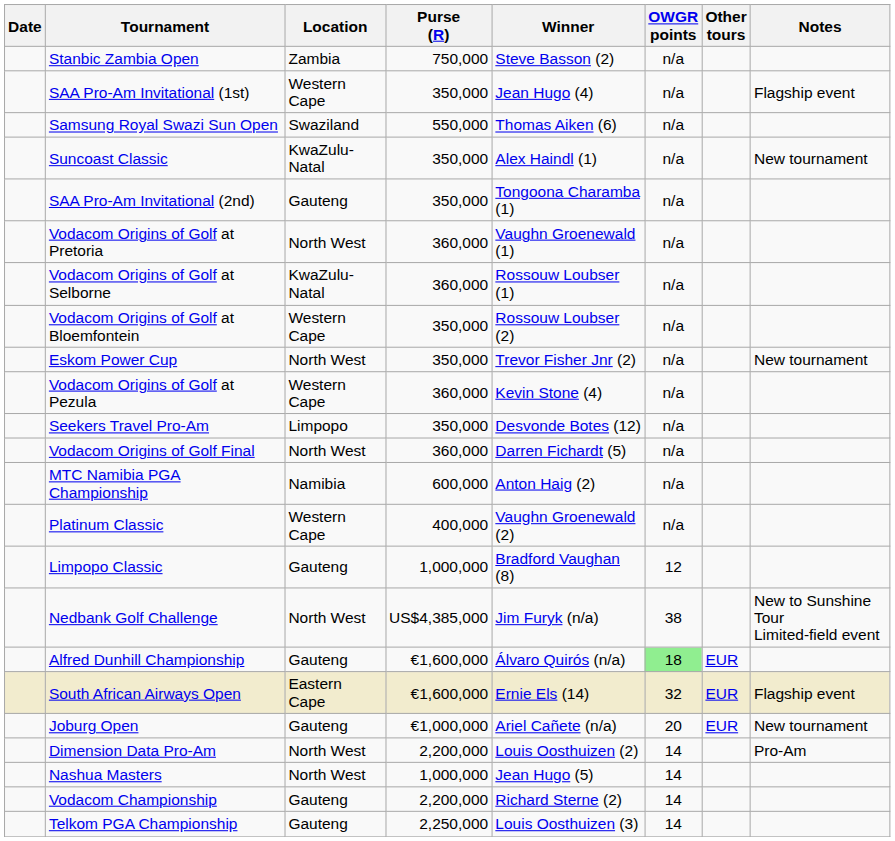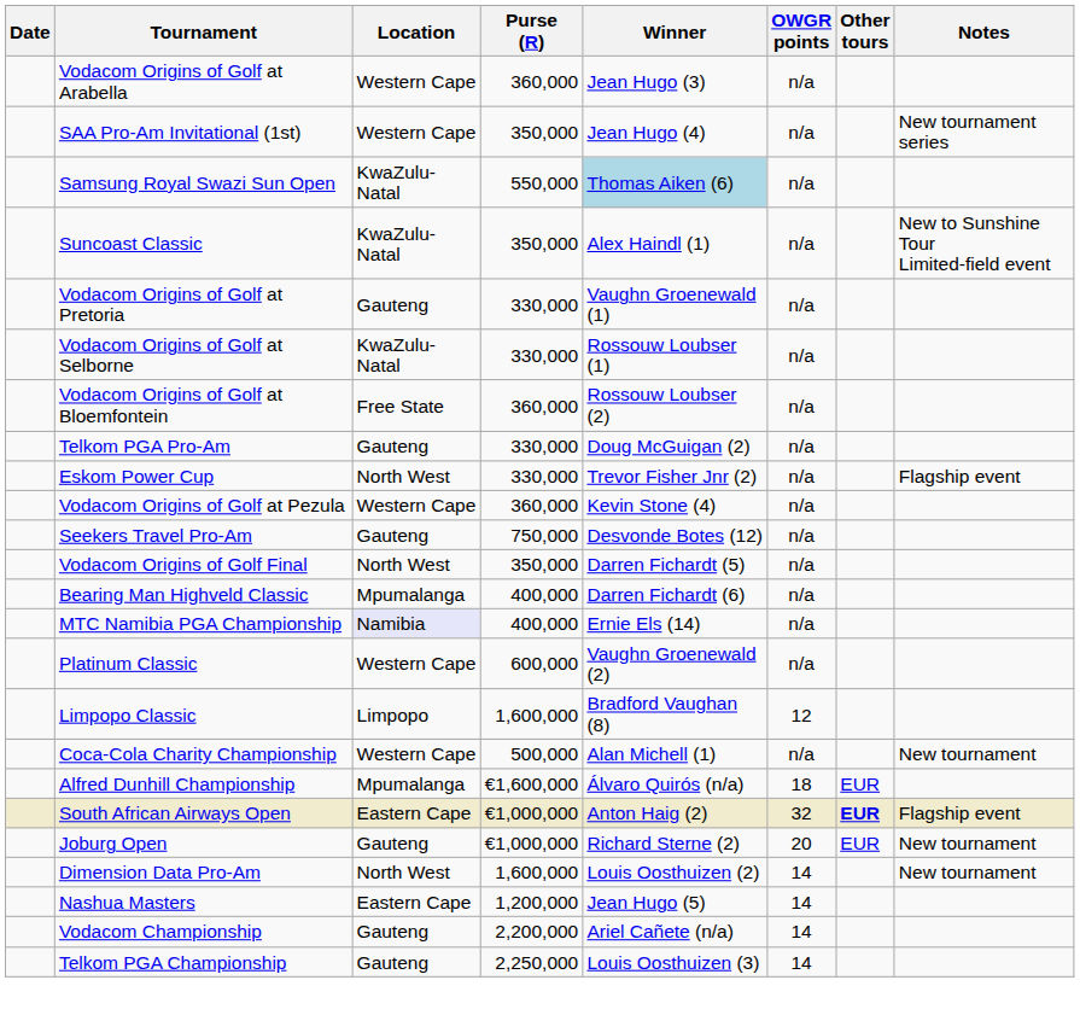 <table class="wikitable" style="font-size:95%">
 <tr>
 <th>Date</th>
 <th>Tournament</th>
 <th>Location</th>
 <th>Purse<br>(<a href='#'>R</a>)</th>
 <th>Winner</th>
 <th><a href='#'>OWGR</a><br>points</th>
 <th>Other<br>tours</th>
 <th>Notes</th>
 </tr>
 <tr>
 <td></td>
-<td><a href='#'>Stanbic Zambia Open</a></td>
-<td>Zambia</td>
-<td align=right>750,000</td>
-<td> <a href='#'>Steve Basson</a> (2)</td>
+<td><a href='#'>Vodacom Origins of Golf</a> at Arabella</td>
+<td>Western Cape</td>
+<td align=right>360,000</td>
+<td> <a href='#'>Jean Hugo</a> (3)</td>
 <td align=center>n/a</td>
 <td></td>
 <td></td>
 </tr>
 <tr>
 <td></td>
 <td><a href='#'>SAA Pro-Am Invitational</a> (1st)</td>
 <td>Western Cape</td>
 <td align=right>350,000</td>
 <td> <a href='#'>Jean Hugo</a> (4)</td>
 <td align=center>n/a</td>
 <td></td>
-<td>Flagship event</td>
+<td>New tournament series</td>
 </tr>
 <tr>
 <td></td>
 <td><a href='#'>Samsung Royal Swazi Sun Open</a></td>
-<td>Swaziland</td>
+<td>KwaZulu-Natal</td>
 <td align=right>550,000</td>
-<td> <a href='#'>Thomas Aiken</a> (6)</td>
+<td style="background: lightblue;"> <a href='#'>Thomas Aiken</a> (6)</td>
 <td align=center>n/a</td>
 <td></td>
 <td></td>
 </tr>
 <tr>
 <td></td>
 <td><a href='#'>Suncoast Classic</a></td>
 <td>KwaZulu-Natal</td>
 <td align=right>350,000</td>
 <td> <a href='#'>Alex Haindl</a> (1)</td>
 <td align=center>n/a</td>
 <td></td>
-<td>New tournament</td>
-</tr>
-<tr>
-<td></td>
-<td><a href='#'>SAA Pro-Am Invitational</a> (2nd)</td>
-<td>Gauteng</td>
-<td align=right>350,000</td>
-<td> <a href='#'>Tongoona Charamba</a> (1)</td>
-<td align=center>n/a</td>
-<td></td>
-<td></td>
+<td>New to Sunshine Tour<br>Limited-field event</td>
 </tr>
 <tr>
 <td></td>
 <td><a href='#'>Vodacom Origins of Golf</a> at Pretoria</td>
-<td>North West</td>
-<td align=right>360,000</td>
+<td>Gauteng</td>
+<td align=right>330,000</td>
 <td> <a href='#'>Vaughn Groenewald</a> (1)</td>
 <td align=center>n/a</td>
 <td></td>
 <td></td>
 </tr>
 <tr>
 <td></td>
 <td><a href='#'>Vodacom Origins of Golf</a> at Selborne</td>
 <td>KwaZulu-Natal</td>
-<td align=right>360,000</td>
+<td align=right>330,000</td>
 <td> <a href='#'>Rossouw Loubser</a> (1)</td>
 <td align=center>n/a</td>
 <td></td>
 <td></td>
 </tr>
 <tr>
 <td></td>
 <td><a href='#'>Vodacom Origins of Golf</a> at Bloemfontein</td>
-<td>Western Cape</td>
-<td align=right>350,000</td>
+<td>Free State</td>
+<td align=right>360,000</td>
 <td> <a href='#'>Rossouw Loubser</a> (2)</td>
+<td align=center>n/a</td>
+<td></td>
+<td></td>
+</tr>
+<tr>
+<td></td>
+<td><a href='#'>Telkom PGA Pro-Am</a></td>
+<td>Gauteng</td>
+<td align=right>330,000</td>
+<td> <a href='#'>Doug McGuigan</a> (2)</td>
 <td align=center>n/a</td>
 <td></td>
 <td></td>
 </tr>
 <tr>
 <td></td>
 <td><a href='#'>Eskom Power Cup</a></td>
 <td>North West</td>
-<td align=right>350,000</td>
+<td align=right>330,000</td>
 <td> <a href='#'>Trevor Fisher Jnr</a> (2)</td>
 <td align=center>n/a</td>
 <td></td>
-<td>New tournament</td>
+<td>Flagship event</td>
 </tr>
 <tr>
 <td></td>
 <td><a href='#'>Vodacom Origins of Golf</a> at Pezula</td>
 <td>Western Cape</td>
 <td align=right>360,000</td>
 <td> <a href='#'>Kevin Stone</a> (4)</td>
 <td align=center>n/a</td>
 <td></td>
 <td></td>
 </tr>
 <tr>
 <td></td>
 <td><a href='#'>Seekers Travel Pro-Am</a></td>
-<td>Limpopo</td>
-<td align=right>350,000</td>
+<td>Gauteng</td>
+<td align=right>750,000</td>
 <td> <a href='#'>Desvonde Botes</a> (12)</td>
 <td align=center>n/a</td>
 <td></td>
 <td></td>
 </tr>
 <tr>
 <td></td>
 <td><a href='#'>Vodacom Origins of Golf Final</a></td>
 <td>North West</td>
-<td align=right>360,000</td>
+<td align=right>350,000</td>
 <td> <a href='#'>Darren Fichardt</a> (5)</td>
 <td align=center>n/a</td>
 <td></td>
 <td></td>
 </tr>
 <tr>
 <td></td>
+<td><a href='#'>Bearing Man Highveld Classic</a></td>
+<td>Mpumalanga</td>
+<td align=right>400,000</td>
+<td> <a href='#'>Darren Fichardt</a> (6)</td>
+<td align=center>n/a</td>
+<td></td>
+<td></td>
+</tr>
+<tr>
+<td></td>
 <td><a href='#'>MTC Namibia PGA Championship</a></td>
-<td>Namibia</td>
-<td align=right>600,000</td>
-<td> <a href='#'>Anton Haig</a> (2)</td>
+<td style="background: lavender;">Namibia</td>
+<td align=right>400,000</td>
+<td> <a href='#'>Ernie Els</a> (14)</td>
 <td align=center>n/a</td>
 <td></td>
 <td></td>
 </tr>
 <tr>
 <td></td>
 <td><a href='#'>Platinum Classic</a></td>
 <td>Western Cape</td>
-<td align=right>400,000</td>
+<td align=right>600,000</td>
 <td> <a href='#'>Vaughn Groenewald</a> (2)</td>
 <td align=center>n/a</td>
 <td></td>
 <td></td>
 </tr>
 <tr>
 <td></td>
 <td><a href='#'>Limpopo Classic</a></td>
-<td>Gauteng</td>
-<td align=right>1,000,000</td>
+<td>Limpopo</td>
+<td align=right>1,600,000</td>
 <td> <a href='#'>Bradford Vaughan</a> (8)</td>
 <td align=center>12</td>
 <td></td>
 <td></td>
 </tr>
 <tr>
 <td></td>
-<td><a href='#'>Nedbank Golf Challenge</a></td>
-<td>North West</td>
-<td align=right>US$4,385,000</td>
-<td> <a href='#'>Jim Furyk</a> (n/a)</td>
-<td align=center>38</td>
+<td><a href='#'>Coca-Cola Charity Championship</a></td>
+<td>Western Cape</td>
+<td align=right>500,000</td>
+<td> <a href='#'>Alan Michell</a> (1)</td>
+<td align=center>n/a</td>
 <td></td>
-<td>New to Sunshine Tour<br>Limited-field event</td>
+<td>New tournament</td>
 </tr>
 <tr>
 <td></td>
 <td><a href='#'>Alfred Dunhill Championship</a></td>
-<td>Gauteng</td>
+<td>Mpumalanga</td>
 <td align=right>€1,600,000</td>
 <td> <a href='#'>Álvaro Quirós</a> (n/a)</td>
-<td align=center style="background: lightgreen;">18</td>
+<td align=center>18</td>
 <td><a href='#'>EUR</a></td>
 <td></td>
 </tr>
 <tr style="background:#f2ecce;">
 <td></td>
 <td><a href='#'>South African Airways Open</a></td>
 <td>Eastern Cape</td>
-<td align=right>€1,600,000</td>
-<td> <a href='#'>Ernie Els</a> (14)</td>
+<td align=right>€1,000,000</td>
+<td> <a href='#'>Anton Haig</a> (2)</td>
 <td align=center>32</td>
-<td><a href='#'>EUR</a></td>
+<td><strong><a href='#'>EUR</a></strong></td>
 <td>Flagship event</td>
 </tr>
 <tr>
 <td></td>
 <td><a href='#'>Joburg Open</a></td>
 <td>Gauteng</td>
 <td align=right>€1,000,000</td>
-<td> <a href='#'>Ariel Cañete</a> (n/a)</td>
+<td> <a href='#'>Richard Sterne</a> (2)</td>
 <td align=center>20</td>
 <td><a href='#'>EUR</a></td>
 <td>New tournament</td>
 </tr>
 <tr>
 <td></td>
 <td><a href='#'>Dimension Data Pro-Am</a></td>
 <td>North West</td>
-<td align=right>2,200,000</td>
+<td align=right>1,600,000</td>
 <td> <a href='#'>Louis Oosthuizen</a> (2)</td>
 <td align=center>14</td>
 <td></td>
-<td>Pro-Am</td>
+<td>New tournament</td>
 </tr>
 <tr>
 <td></td>
 <td><a href='#'>Nashua Masters</a></td>
-<td>North West</td>
-<td align=right>1,000,000</td>
+<td>Eastern Cape</td>
+<td align=right>1,200,000</td>
 <td> <a href='#'>Jean Hugo</a> (5)</td>
 <td align=center>14</td>
 <td></td>
 <td></td>
 </tr>
 <tr>
 <td></td>
 <td><a href='#'>Vodacom Championship</a></td>
 <td>Gauteng</td>
 <td align=right>2,200,000</td>
-<td> <a href='#'>Richard Sterne</a> (2)</td>
+<td> <a href='#'>Ariel Cañete</a> (n/a)</td>
 <td align=center>14</td>
 <td></td>
 <td></td>
 </tr>
 <tr>
 <td></td>
 <td><a href='#'>Telkom PGA Championship</a></td>
 <td>Gauteng</td>
 <td align=right>2,250,000</td>
 <td> <a href='#'>Louis Oosthuizen</a> (3)</td>
 <td align=center>14</td>
 <td></td>
 <td></td>
 </tr>
 </table>
